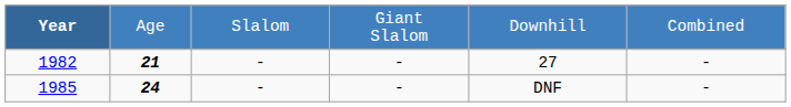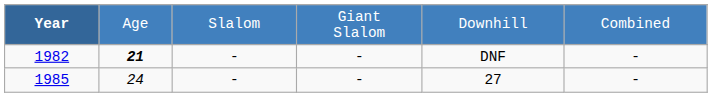 <table class="wikitable" style="font-size:100%; text-align:center; border:grey solid 1px; border-collapse:collapse;" width="40%">
 <tr style="background-color:#369; color:white;">
 <td rowspan="2" colspan="1" width="4%"><strong>Year</strong></td>
 </tr>
 <tr style="background-color:#4180be; color:white;">
 <td width="3%">Age</td>
 <td width="5%">Slalom</td>
 <td width="5%">Giant<br>Slalom</td>
 <td width="5%">Downhill</td>
 <td width="5%">Combined</td>
 </tr>
 <tr style="background-color:#8CB2D8; color:white;">
 </tr>
 <tr>
 <td><a href='#'>1982</a></td>
 <td><strong><em>21</em></strong></td>
 <td>-</td>
 <td>-</td>
-<td>27</td>
+<td>DNF</td>
 <td>-</td>
 </tr>
 <tr>
 <td><a href='#'>1985</a></td>
-<td><strong><em>24</em></strong></td>
+<td><em>24</em></td>
 <td>-</td>
 <td>-</td>
-<td>DNF</td>
+<td>27</td>
 <td>-</td>
 </tr>
 </table>
